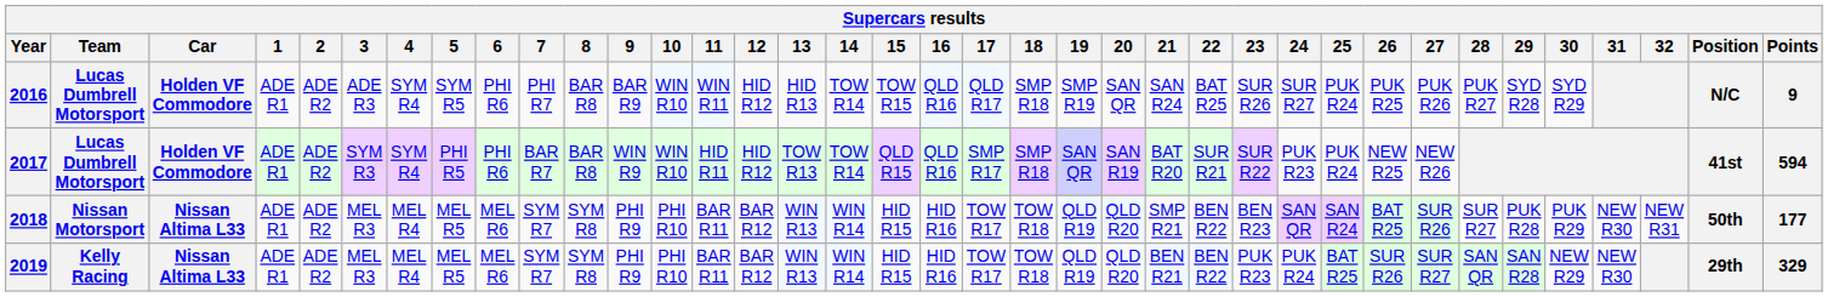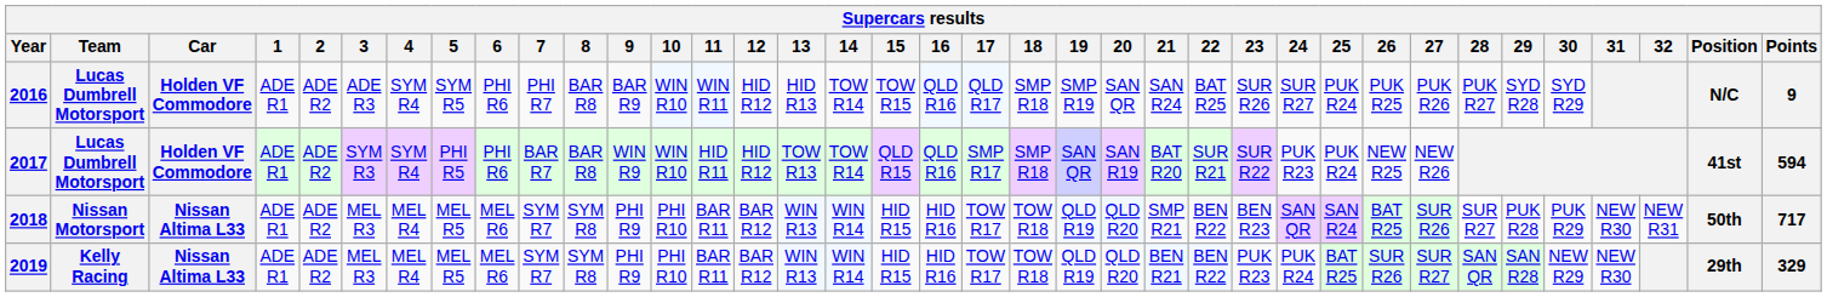 <table class="wikitable" style="text-align:center; font-size:75%">
 <tr>
 <th colspan=45><a href='#'>Supercars</a> results</th>
 </tr>
 <tr>
 <th>Year</th>
 <th>Team</th>
 <th>Car</th>
 <th>1</th>
 <th>2</th>
 <th>3</th>
 <th>4</th>
 <th>5</th>
 <th>6</th>
 <th>7</th>
 <th>8</th>
 <th>9</th>
 <th>10</th>
 <th>11</th>
 <th>12</th>
 <th>13</th>
 <th>14</th>
 <th>15</th>
 <th>16</th>
 <th>17</th>
 <th>18</th>
 <th>19</th>
 <th>20</th>
 <th>21</th>
 <th>22</th>
 <th>23</th>
 <th>24</th>
 <th>25</th>
 <th>26</th>
 <th>27</th>
 <th>28</th>
 <th>29</th>
 <th>30</th>
 <th>31</th>
 <th>32</th>
 <th>Position</th>
 <th>Points</th>
 </tr>
 <tr>
 <th><a href='#'>2016</a></th>
 <th><a href='#'>Lucas Dumbrell Motorsport</a></th>
 <th><a href='#'>Holden VF Commodore</a></th>
 <td><a href='#'>ADE<br>R1</a></td>
 <td><a href='#'>ADE<br>R2</a></td>
 <td><a href='#'>ADE<br>R3</a></td>
 <td><a href='#'>SYM<br>R4</a></td>
 <td><a href='#'>SYM<br>R5</a></td>
 <td><a href='#'>PHI<br>R6</a></td>
 <td><a href='#'>PHI<br>R7</a></td>
 <td><a href='#'>BAR<br>R8</a></td>
 <td><a href='#'>BAR<br>R9</a></td>
 <td style="background: #f1f8ff"><a href='#'>WIN<br>R10</a><br></td>
 <td style="background: #f1f8ff"><a href='#'>WIN<br>R11</a><br></td>
 <td><a href='#'>HID<br>R12</a></td>
 <td><a href='#'>HID<br>R13</a></td>
 <td><a href='#'>TOW<br>R14</a></td>
 <td><a href='#'>TOW<br>R15</a></td>
 <td style="background: #f1f8ff"><a href='#'>QLD<br>R16</a><br></td>
 <td style="background: #f1f8ff"><a href='#'>QLD<br>R17</a><br></td>
 <td><a href='#'>SMP<br>R18</a></td>
 <td><a href='#'>SMP<br>R19</a></td>
 <td><a href='#'>SAN<br>QR</a></td>
 <td><a href='#'>SAN<br>R24</a></td>
 <td><a href='#'>BAT<br>R25</a></td>
 <td><a href='#'>SUR<br>R26</a></td>
 <td><a href='#'>SUR<br>R27</a></td>
 <td><a href='#'>PUK<br>R24</a></td>
 <td><a href='#'>PUK<br>R25</a></td>
 <td><a href='#'>PUK<br>R26</a></td>
 <td><a href='#'>PUK<br>R27</a></td>
 <td><a href='#'>SYD<br>R28</a></td>
 <td><a href='#'>SYD<br>R29</a></td>
 <th colspan=2></th>
 <th>N/C</th>
 <th>9</th>
 </tr>
 <tr>
 <th><a href='#'>2017</a></th>
 <th><a href='#'>Lucas Dumbrell Motorsport</a></th>
 <th><a href='#'>Holden VF Commodore</a></th>
 <td style="background: #dfffdf"><a href='#'>ADE<br>R1</a><br></td>
 <td style="background: #dfffdf"><a href='#'>ADE<br>R2</a><br></td>
 <td style="background: #efcfff"><a href='#'>SYM<br>R3</a><br></td>
 <td style="background: #efcfff"><a href='#'>SYM<br>R4</a><br></td>
 <td style="background: #efcfff"><a href='#'>PHI<br>R5</a><br></td>
 <td style="background: #dfffdf"><a href='#'>PHI<br>R6</a><br></td>
 <td style="background: #dfffdf"><a href='#'>BAR<br>R7</a><br></td>
 <td style="background: #dfffdf"><a href='#'>BAR<br>R8</a><br></td>
 <td style="background: #dfffdf"><a href='#'>WIN<br>R9</a><br></td>
 <td style="background: #dfffdf"><a href='#'>WIN<br>R10</a><br></td>
 <td style="background: #dfffdf"><a href='#'>HID<br>R11</a><br></td>
 <td style="background: #dfffdf"><a href='#'>HID<br>R12</a><br></td>
 <td style="background: #dfffdf"><a href='#'>TOW<br>R13</a><br></td>
 <td style="background: #dfffdf"><a href='#'>TOW<br>R14</a><br></td>
 <td style="background: #efcfff"><a href='#'>QLD<br>R15</a><br></td>
 <td style="background: #dfffdf"><a href='#'>QLD<br>R16</a><br></td>
 <td style="background: #dfffdf"><a href='#'>SMP<br>R17</a><br></td>
 <td style="background: #efcfff"><a href='#'>SMP<br>R18</a><br></td>
 <td style="background: #cfcfff"><a href='#'>SAN<br>QR</a><br></td>
 <td style="background: #efcfff"><a href='#'>SAN<br>R19</a><br></td>
 <td style="background: #dfffdf"><a href='#'>BAT<br>R20</a><br></td>
 <td style="background: #dfffdf"><a href='#'>SUR<br>R21</a><br></td>
 <td style="background: #efcfff"><a href='#'>SUR<br>R22</a><br></td>
 <td><a href='#'>PUK<br>R23</a></td>
 <td><a href='#'>PUK<br>R24</a></td>
 <td><a href='#'>NEW<br>R25</a></td>
 <td><a href='#'>NEW<br>R26</a></td>
 <th colspan=5></th>
 <th>41st</th>
 <th>594</th>
 </tr>
 <tr>
 <th><a href='#'>2018</a></th>
 <th><a href='#'>Nissan Motorsport</a></th>
 <th><a href='#'>Nissan Altima L33</a></th>
 <td><a href='#'>ADE<br>R1</a></td>
 <td><a href='#'>ADE<br>R2</a></td>
 <td><a href='#'>MEL<br>R3</a></td>
 <td><a href='#'>MEL<br>R4</a></td>
 <td><a href='#'>MEL<br>R5</a></td>
 <td><a href='#'>MEL<br>R6</a></td>
 <td><a href='#'>SYM<br>R7</a></td>
 <td><a href='#'>SYM<br>R8</a></td>
 <td><a href='#'>PHI<br>R9</a></td>
 <td><a href='#'>PHI<br>R10</a></td>
 <td><a href='#'>BAR<br>R11</a></td>
 <td><a href='#'>BAR<br>R12</a></td>
 <td style="background: #f1f8ff"><a href='#'>WIN<br>R13</a><br></td>
 <td style="background: #f1f8ff"><a href='#'>WIN<br>R14</a><br></td>
 <td><a href='#'>HID<br>R15</a></td>
 <td><a href='#'>HID<br>R16</a></td>
 <td><a href='#'>TOW<br>R17</a></td>
 <td><a href='#'>TOW<br>R18</a></td>
 <td style="background: #f1f8ff"><a href='#'>QLD<br>R19</a><br></td>
 <td style="background: #f1f8ff"><a href='#'>QLD<br>R20</a><br></td>
 <td><a href='#'>SMP<br>R21</a></td>
 <td><a href='#'>BEN<br>R22</a></td>
 <td><a href='#'>BEN<br>R23</a></td>
 <td style="background: #efcfff"><a href='#'>SAN<br>QR</a><br></td>
 <td style="background: #efcfff"><a href='#'>SAN<br>R24</a><br></td>
 <td style="background: #dfffdf"><a href='#'>BAT<br>R25</a><br></td>
 <td style="background: #dfffdf"><a href='#'>SUR<br>R26</a><br></td>
 <td style="background: #ffffff"><a href='#'>SUR<br>R27</a><br></td>
 <td><a href='#'>PUK<br>R28</a></td>
 <td><a href='#'>PUK<br>R29</a></td>
 <td><a href='#'>NEW<br>R30</a></td>
 <td><a href='#'>NEW<br>R31</a></td>
 <th>50th</th>
-<th>177</th>
+<th>717</th>
 </tr>
 <tr>
 <th><a href='#'>2019</a></th>
 <th><a href='#'>Kelly Racing</a></th>
 <th><a href='#'>Nissan Altima L33</a></th>
 <td><a href='#'>ADE<br>R1</a></td>
 <td><a href='#'>ADE<br>R2</a></td>
 <td><a href='#'>MEL<br>R3</a></td>
 <td><a href='#'>MEL<br>R4</a></td>
 <td><a href='#'>MEL<br>R5</a></td>
 <td><a href='#'>MEL<br>R6</a></td>
 <td><a href='#'>SYM<br>R7</a></td>
 <td><a href='#'>SYM<br>R8</a></td>
 <td><a href='#'>PHI<br>R9</a></td>
 <td><a href='#'>PHI<br>R10</a></td>
 <td><a href='#'>BAR<br>R11</a></td>
 <td><a href='#'>BAR<br>R12</a></td>
 <td style="background: #f1f8ff"><a href='#'>WIN<br>R13</a><br></td>
 <td style="background: #f1f8ff"><a href='#'>WIN<br>R14</a><br></td>
 <td><a href='#'>HID<br>R15</a></td>
 <td><a href='#'>HID<br>R16</a></td>
 <td><a href='#'>TOW<br>R17</a></td>
 <td><a href='#'>TOW<br>R18</a></td>
 <td><a href='#'>QLD<br>R19</a></td>
 <td><a href='#'>QLD<br>R20</a></td>
 <td style="background: #f1f8ff"><a href='#'>BEN<br>R21</a><br></td>
 <td style="background: #f1f8ff"><a href='#'>BEN<br>R22</a><br></td>
 <td><a href='#'>PUK<br>R23</a></td>
 <td><a href='#'>PUK<br>R24</a></td>
 <td style="background: #dfffdf"><a href='#'>BAT<br>R25</a><br></td>
 <td style="background: #dfffdf"><a href='#'>SUR<br>R26</a><br></td>
 <td style="background: #dfffdf"><a href='#'>SUR<br>R27</a><br></td>
 <td style="background: #dfffdf"><a href='#'>SAN<br>QR</a><br></td>
 <td style="background: #dfffdf"><a href='#'>SAN<br>R28</a><br></td>
 <td><a href='#'>NEW<br>R29</a></td>
 <td><a href='#'>NEW<br>R30</a></td>
 <th></th>
 <th>29th</th>
 <th>329</th>
 </tr>
 </table>
